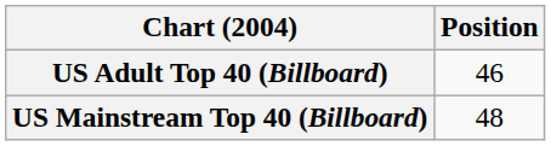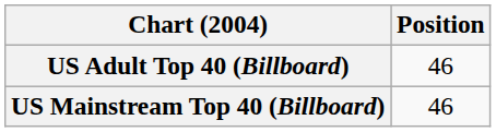 <table class="wikitable plainrowheaders" style="text-align:center">
 <tr>
 <th>Chart (2004)</th>
 <th>Position</th>
 </tr>
 <tr>
 <th scope="row">US Adult Top 40 (<em>Billboard</em>)</th>
 <td>46</td>
 </tr>
 <tr>
 <th scope="row">US Mainstream Top 40 (<em>Billboard</em>)</th>
-<td>48</td>
+<td>46</td>
 </tr>
 </table>
